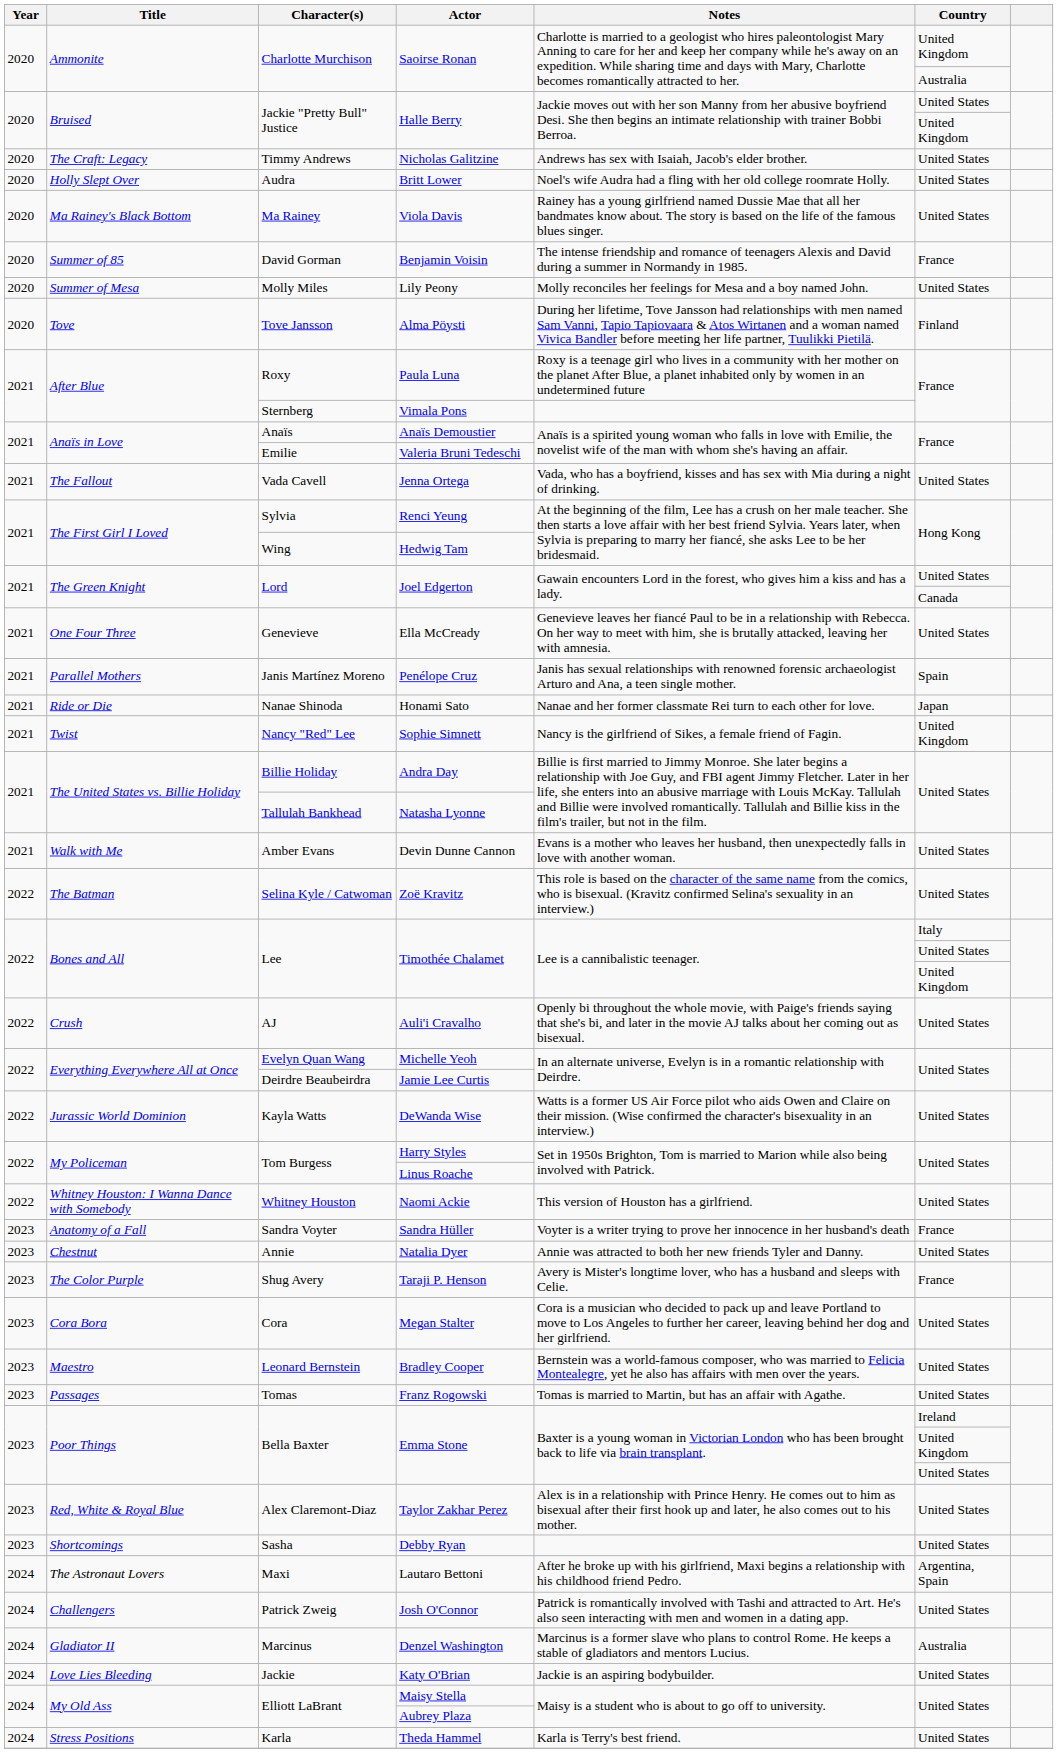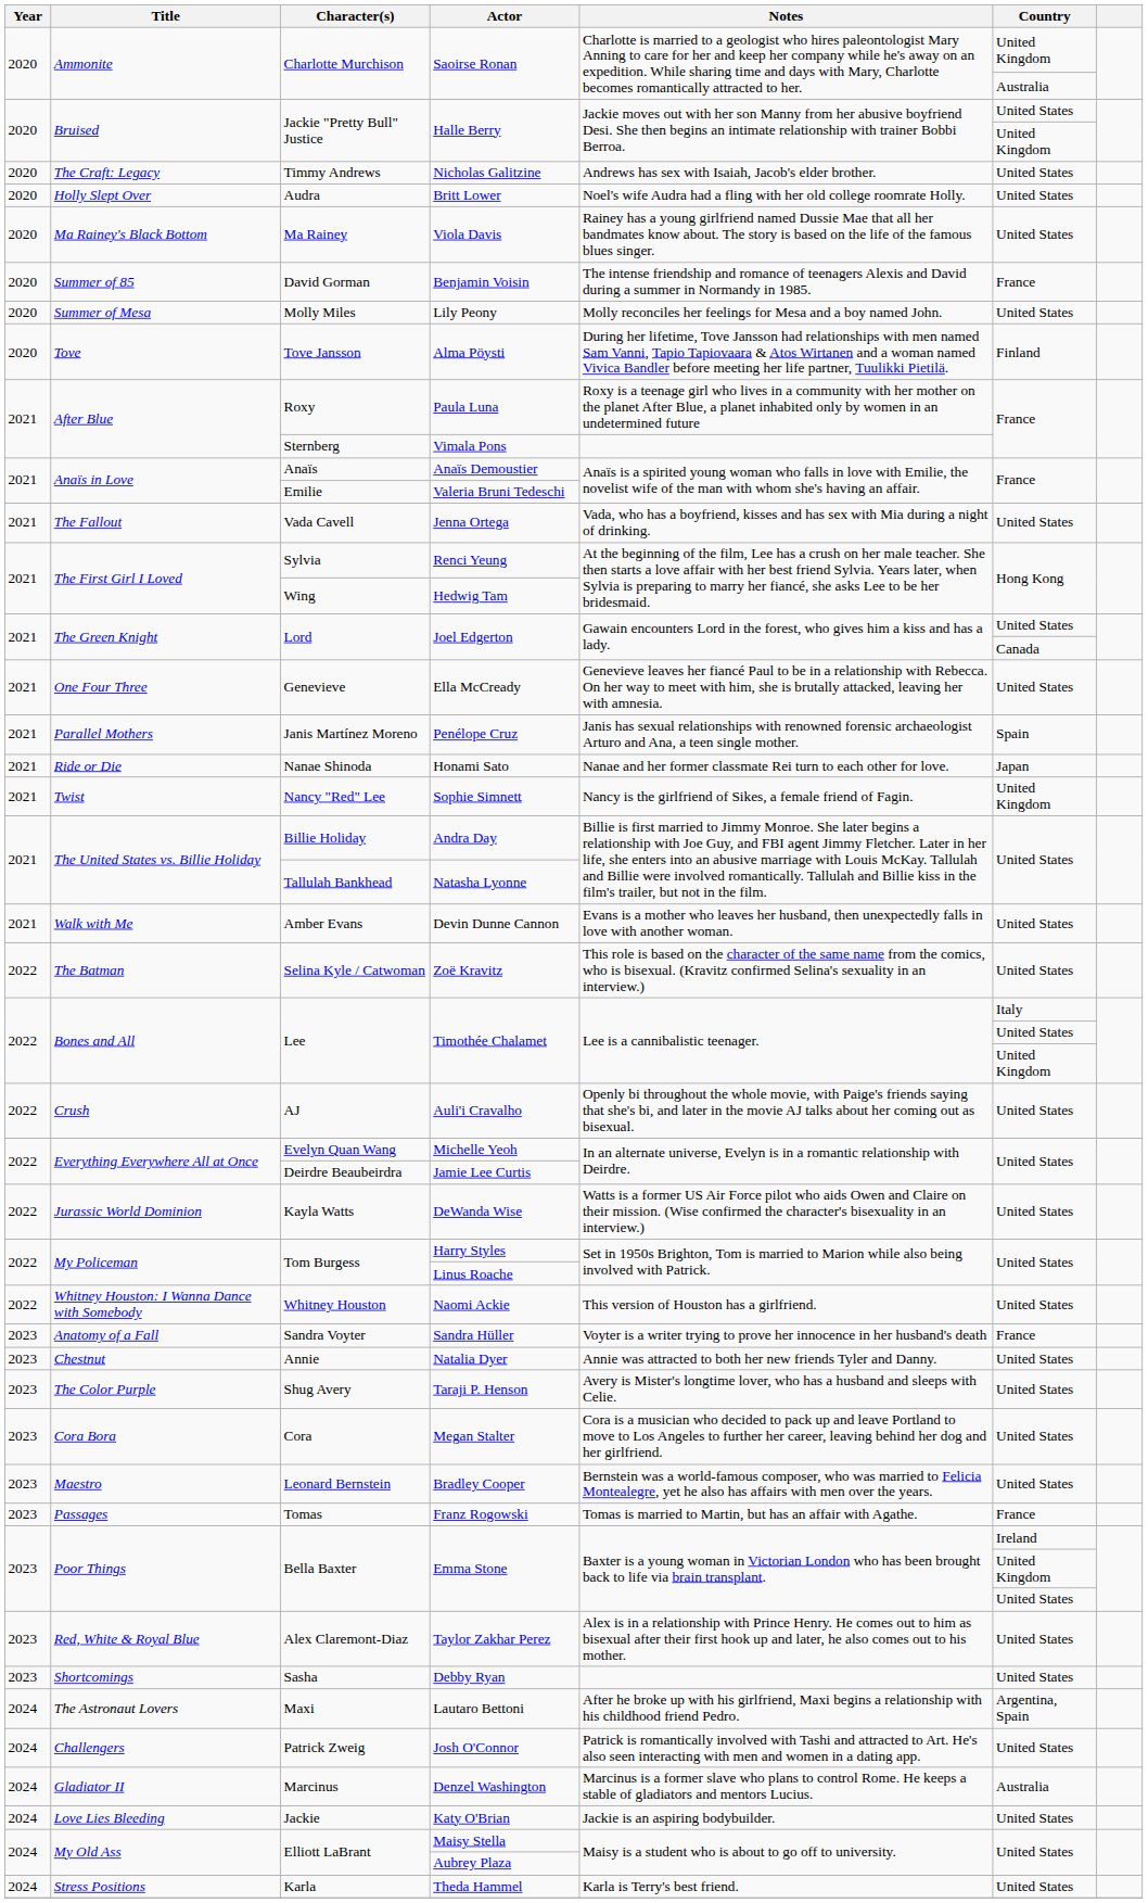 <table class="wikitable sortable" style="width: 100%">
 <tr>
 <th style="width:4%;">Year</th>
 <th style="width:20%;">Title</th>
 <th style="width:13%;">Character(s)</th>
 <th style="width:13%;">Actor</th>
 <th style="width:36%;">Notes</th>
 <th style="width:9%;">Country</th>
 <th style="width:4%;" class="unsortable"></th>
 </tr>
 <tr>
 <td rowspan="2">2020</td>
 <td rowspan="2"><em><a href='#'>Ammonite</a></em></td>
 <td rowspan="2"><a href='#'>Charlotte Murchison</a></td>
 <td rowspan="2"><a href='#'>Saoirse Ronan</a></td>
 <td rowspan="2">Charlotte is married to a geologist who hires paleontologist Mary Anning to care for her and keep her company while he's away on an expedition. While sharing time and days with Mary, Charlotte becomes romantically attracted to her.</td>
 <td>United Kingdom</td>
 <td rowspan="2"></td>
 </tr>
 <tr>
 <td>Australia</td>
 </tr>
 <tr>
 <td rowspan="2">2020</td>
 <td rowspan="2"><em><a href='#'>Bruised</a></em></td>
 <td rowspan="2">Jackie "Pretty Bull" Justice</td>
 <td rowspan="2"><a href='#'>Halle Berry</a></td>
 <td rowspan="2">Jackie moves out with her son Manny from her abusive boyfriend Desi. She then begins an intimate relationship with trainer Bobbi Berroa.</td>
 <td>United States</td>
 <td rowspan="2"></td>
 </tr>
 <tr>
 <td>United Kingdom</td>
 </tr>
 <tr>
 <td>2020</td>
 <td><em><a href='#'>The Craft: Legacy</a></em></td>
 <td>Timmy Andrews</td>
 <td><a href='#'>Nicholas Galitzine</a></td>
 <td>Andrews has sex with Isaiah, Jacob's elder brother.</td>
 <td>United States</td>
 <td></td>
 </tr>
 <tr>
 <td>2020</td>
 <td><em><a href='#'>Holly Slept Over</a></em></td>
 <td>Audra</td>
 <td><a href='#'>Britt Lower</a></td>
 <td>Noel's wife Audra had a fling with her old college roomrate Holly.</td>
 <td>United States</td>
 <td></td>
 </tr>
 <tr>
 <td>2020</td>
 <td><em><a href='#'>Ma Rainey's Black Bottom</a></em></td>
 <td><a href='#'>Ma Rainey</a></td>
 <td><a href='#'>Viola Davis</a></td>
 <td>Rainey has a young girlfriend named Dussie Mae that all her bandmates know about. The story is based on the life of the famous blues singer.</td>
 <td>United States</td>
 <td></td>
 </tr>
 <tr>
 <td>2020</td>
 <td><em><a href='#'>Summer of 85</a></em></td>
 <td>David Gorman</td>
 <td><a href='#'>Benjamin Voisin</a></td>
 <td>The intense friendship and romance of teenagers Alexis and David during a summer in Normandy in 1985.</td>
 <td>France</td>
 <td></td>
 </tr>
 <tr>
 <td>2020</td>
 <td><em><a href='#'>Summer of Mesa</a></em></td>
 <td>Molly Miles</td>
 <td>Lily Peony</td>
 <td>Molly reconciles her feelings for Mesa and a boy named John.</td>
 <td>United States</td>
 <td></td>
 </tr>
 <tr>
 <td>2020</td>
 <td><em><a href='#'>Tove</a></em></td>
 <td><a href='#'>Tove Jansson</a></td>
 <td><a href='#'>Alma Pöysti</a></td>
 <td>During her lifetime, Tove Jansson had relationships with men named <a href='#'>Sam Vanni</a>, <a href='#'>Tapio Tapiovaara</a> & <a href='#'>Atos Wirtanen</a> and a woman named <a href='#'>Vivica Bandler</a> before meeting her life partner, <a href='#'>Tuulikki Pietilä</a>.</td>
 <td>Finland</td>
 <td></td>
 </tr>
 <tr>
 <td rowspan="2">2021</td>
 <td rowspan="2"><em><a href='#'>After Blue</a></em></td>
 <td>Roxy</td>
 <td><a href='#'>Paula Luna</a></td>
 <td>Roxy is a teenage girl who lives in a community with her mother on the planet After Blue, a planet inhabited only by women in an undetermined future</td>
 <td rowspan="2">France</td>
 <td rowspan="2"></td>
 </tr>
 <tr>
 <td>Sternberg</td>
 <td><a href='#'>Vimala Pons</a></td>
 </tr>
 <tr>
 <td rowspan="2">2021</td>
 <td rowspan="2"><em><a href='#'>Anaïs in Love</a></em></td>
 <td>Anaïs</td>
 <td><a href='#'>Anaïs Demoustier</a></td>
 <td rowspan="2">Anaïs is a spirited young woman who falls in love with Emilie, the novelist wife of the man with whom she's having an affair.</td>
 <td rowspan="2">France</td>
 <td rowspan="2"></td>
 </tr>
 <tr>
 <td>Emilie</td>
 <td><a href='#'>Valeria Bruni Tedeschi</a></td>
 </tr>
 <tr>
 <td>2021</td>
 <td><em><a href='#'>The Fallout</a></em></td>
 <td>Vada Cavell</td>
 <td><a href='#'>Jenna Ortega</a></td>
 <td>Vada, who has a boyfriend, kisses and has sex with Mia during a night of drinking.</td>
 <td>United States</td>
 <td></td>
 </tr>
 <tr>
 <td rowspan="2">2021</td>
 <td rowspan="2"><em><a href='#'>The First Girl I Loved</a></em></td>
 <td>Sylvia</td>
 <td><a href='#'>Renci Yeung</a></td>
 <td rowspan="2">At the beginning of the film, Lee has a crush on her male teacher. She then starts a love affair with her best friend Sylvia. Years later, when Sylvia is preparing to marry her fiancé, she asks Lee to be her bridesmaid.</td>
 <td rowspan="2">Hong Kong</td>
 <td rowspan="2"></td>
 </tr>
 <tr>
 <td>Wing</td>
 <td><a href='#'>Hedwig Tam</a></td>
 </tr>
 <tr>
 <td rowspan="2">2021</td>
 <td rowspan="2"><em><a href='#'>The Green Knight</a></em></td>
 <td rowspan="2"><a href='#'>Lord</a></td>
 <td rowspan="2"><a href='#'>Joel Edgerton</a></td>
 <td rowspan="2">Gawain encounters Lord in the forest, who gives him a kiss and has a lady.</td>
 <td>United States</td>
 <td rowspan="2"></td>
 </tr>
 <tr>
 <td>Canada</td>
 </tr>
 <tr>
 <td>2021</td>
 <td><em><a href='#'>One Four Three</a></em></td>
 <td>Genevieve</td>
 <td>Ella McCready</td>
 <td>Genevieve leaves her fiancé Paul to be in a relationship with Rebecca. On her way to meet with him, she is brutally attacked, leaving her with amnesia.</td>
 <td>United States</td>
 <td></td>
 </tr>
 <tr>
 <td>2021</td>
 <td><em><a href='#'>Parallel Mothers</a></em></td>
 <td>Janis Martínez Moreno</td>
 <td><a href='#'>Penélope Cruz</a></td>
 <td>Janis has sexual relationships with renowned forensic archaeologist Arturo and Ana, a teen single mother.</td>
 <td>Spain</td>
 <td></td>
 </tr>
 <tr>
 <td>2021</td>
 <td><em><a href='#'>Ride or Die</a></em></td>
 <td>Nanae Shinoda</td>
 <td>Honami Sato</td>
 <td>Nanae and her former classmate Rei turn to each other for love.</td>
 <td>Japan</td>
 <td></td>
 </tr>
 <tr>
 <td>2021</td>
 <td><em><a href='#'>Twist</a></em></td>
 <td><a href='#'>Nancy "Red" Lee</a></td>
 <td><a href='#'>Sophie Simnett</a></td>
 <td>Nancy is the girlfriend of Sikes, a female friend of Fagin.</td>
 <td>United Kingdom</td>
 <td></td>
 </tr>
 <tr>
 <td rowspan="2">2021</td>
 <td rowspan="2"><em><a href='#'>The United States vs. Billie Holiday</a></em></td>
 <td><a href='#'>Billie Holiday</a></td>
 <td><a href='#'>Andra Day</a></td>
 <td rowspan="2">Billie is first married to Jimmy Monroe. She later begins a relationship with Joe Guy, and FBI agent Jimmy Fletcher. Later in her life, she enters into an abusive marriage with Louis McKay.  Tallulah and Billie were involved romantically.  Tallulah and Billie kiss in the film's trailer, but not in the film.</td>
 <td rowspan="2">United States</td>
 <td rowspan="2"></td>
 </tr>
 <tr>
 <td><a href='#'>Tallulah Bankhead</a></td>
 <td><a href='#'>Natasha Lyonne</a></td>
 </tr>
 <tr>
 <td>2021</td>
 <td><em><a href='#'>Walk with Me</a></em></td>
 <td>Amber Evans</td>
 <td>Devin Dunne Cannon</td>
 <td>Evans is a mother who leaves her husband, then unexpectedly falls in love with another woman.</td>
 <td>United States</td>
 <td></td>
 </tr>
 <tr>
 <td>2022</td>
 <td><em><a href='#'>The Batman</a></em></td>
 <td><a href='#'>Selina Kyle / Catwoman</a></td>
 <td><a href='#'>Zoë Kravitz</a></td>
 <td>This role is based on the <a href='#'>character of the same name</a> from the comics, who is bisexual. (Kravitz confirmed Selina's sexuality in an interview.)</td>
 <td>United States</td>
 <td></td>
 </tr>
 <tr>
 <td rowspan="3">2022</td>
 <td rowspan="3"><em><a href='#'>Bones and All</a></em></td>
 <td rowspan="3">Lee</td>
 <td rowspan="3"><a href='#'>Timothée Chalamet</a></td>
 <td rowspan="3">Lee is a cannibalistic teenager.</td>
 <td>Italy</td>
 <td rowspan="3"></td>
 </tr>
 <tr>
 <td>United States</td>
 </tr>
 <tr>
 <td>United Kingdom</td>
 </tr>
 <tr>
 <td>2022</td>
 <td><em><a href='#'>Crush</a></em></td>
 <td>AJ</td>
 <td><a href='#'>Auli'i Cravalho</a></td>
 <td>Openly bi throughout the whole movie, with Paige's friends saying that she's bi, and later in the movie AJ talks about her coming out as bisexual.</td>
 <td>United States</td>
 <td></td>
 </tr>
 <tr>
 <td rowspan="2">2022</td>
 <td rowspan="2"><em><a href='#'>Everything Everywhere All at Once</a></em></td>
 <td><a href='#'>Evelyn Quan Wang</a></td>
 <td><a href='#'>Michelle Yeoh</a></td>
 <td rowspan="2">In an alternate universe, Evelyn is in a romantic relationship with Deirdre.</td>
 <td rowspan="2">United States</td>
 <td rowspan="2"></td>
 </tr>
 <tr>
 <td>Deirdre Beaubeirdra</td>
 <td><a href='#'>Jamie Lee Curtis</a></td>
 </tr>
 <tr>
 <td>2022</td>
 <td><em><a href='#'>Jurassic World Dominion</a></em></td>
 <td>Kayla Watts</td>
 <td><a href='#'>DeWanda Wise</a></td>
 <td>Watts is a former US Air Force pilot who aids Owen and Claire on their mission. (Wise confirmed the character's bisexuality in an interview.)</td>
 <td>United States</td>
 <td></td>
 </tr>
 <tr>
 <td rowspan="2">2022</td>
 <td rowspan="2"><em><a href='#'>My Policeman</a></em></td>
 <td rowspan="2">Tom Burgess</td>
 <td><a href='#'>Harry Styles</a></td>
 <td rowspan="2">Set in 1950s Brighton, Tom is married to Marion while also being involved with Patrick.</td>
 <td rowspan="2">United States</td>
 <td rowspan="2"></td>
 </tr>
 <tr>
 <td><a href='#'>Linus Roache</a></td>
 </tr>
 <tr>
 <td>2022</td>
 <td><em><a href='#'>Whitney Houston: I Wanna Dance with Somebody</a></em></td>
 <td><a href='#'>Whitney Houston</a></td>
 <td><a href='#'>Naomi Ackie</a></td>
 <td>This version of Houston has a girlfriend.</td>
 <td>United States</td>
 <td></td>
 </tr>
 <tr>
 <td>2023</td>
 <td><em><a href='#'>Anatomy of a Fall</a></em></td>
 <td>Sandra Voyter</td>
 <td><a href='#'>Sandra Hüller</a></td>
 <td>Voyter is a writer trying to prove her innocence in her husband's death</td>
 <td>France</td>
 <td></td>
 </tr>
 <tr>
 <td>2023</td>
 <td><em><a href='#'>Chestnut</a></em></td>
 <td>Annie</td>
 <td><a href='#'>Natalia Dyer</a></td>
 <td>Annie was attracted to both her new friends Tyler and Danny.</td>
 <td>United States</td>
 <td></td>
 </tr>
 <tr>
 <td>2023</td>
 <td><em><a href='#'>The Color Purple</a></em></td>
 <td>Shug Avery</td>
 <td><a href='#'>Taraji P. Henson</a></td>
 <td>Avery is Mister's longtime lover, who has a husband and sleeps with Celie.</td>
-<td>France</td>
+<td>United States</td>
 <td></td>
 </tr>
 <tr>
 <td>2023</td>
 <td><em><a href='#'>Cora Bora</a></em></td>
 <td>Cora</td>
 <td><a href='#'>Megan Stalter</a></td>
 <td>Cora is a musician who decided to pack up and leave Portland to move to Los Angeles to further her career, leaving behind her dog and her girlfriend.</td>
 <td>United States</td>
 <td></td>
 </tr>
 <tr>
 <td>2023</td>
 <td><em><a href='#'>Maestro</a></em></td>
 <td><a href='#'>Leonard Bernstein</a></td>
 <td><a href='#'>Bradley Cooper</a></td>
 <td>Bernstein was a world-famous composer, who was married to <a href='#'>Felicia Montealegre</a>, yet he also has affairs with men over the years.</td>
 <td>United States</td>
 <td></td>
 </tr>
 <tr>
 <td>2023</td>
 <td><em><a href='#'>Passages</a></em></td>
 <td>Tomas</td>
 <td><a href='#'>Franz Rogowski</a></td>
 <td>Tomas is married to Martin, but has an affair with Agathe.</td>
-<td>United States</td>
+<td>France</td>
 <td></td>
 </tr>
 <tr>
 <td rowspan="3">2023</td>
 <td rowspan="3"><em><a href='#'>Poor Things</a></em></td>
 <td rowspan="3">Bella Baxter</td>
 <td rowspan="3"><a href='#'>Emma Stone</a></td>
 <td rowspan="3">Baxter is a young woman in <a href='#'>Victorian London</a> who has been brought back to life via <a href='#'>brain transplant</a>.</td>
 <td>Ireland</td>
 <td rowspan="3"></td>
 </tr>
 <tr>
 <td>United Kingdom</td>
 </tr>
 <tr>
 <td>United States</td>
 </tr>
 <tr>
 <td>2023</td>
 <td><em><a href='#'>Red, White & Royal Blue</a></em></td>
 <td>Alex Claremont-Diaz</td>
 <td><a href='#'>Taylor Zakhar Perez</a></td>
 <td>Alex is in a relationship with Prince Henry. He comes out to him as bisexual after their first hook up and later, he also comes out to his mother.</td>
 <td>United States</td>
 <td></td>
 </tr>
 <tr>
 <td>2023</td>
 <td><em><a href='#'>Shortcomings</a></em></td>
 <td>Sasha</td>
 <td><a href='#'>Debby Ryan</a></td>
 <td></td>
 <td>United States</td>
 <td></td>
 </tr>
 <tr>
 <td>2024</td>
 <td><em>The Astronaut Lovers</em></td>
 <td>Maxi</td>
 <td>Lautaro Bettoni</td>
 <td>After he broke up with his girlfriend, Maxi begins a relationship with his childhood friend Pedro.</td>
 <td>Argentina, Spain</td>
 <td></td>
 </tr>
 <tr>
 <td>2024</td>
 <td><em><a href='#'>Challengers</a></em></td>
 <td>Patrick Zweig</td>
 <td><a href='#'>Josh O'Connor</a></td>
 <td>Patrick is romantically involved with Tashi and attracted to Art. He's also seen interacting with men and women in a dating app.</td>
 <td>United States</td>
 <td></td>
 </tr>
 <tr>
 <td>2024</td>
 <td><em><a href='#'>Gladiator II</a></em></td>
 <td>Marcinus</td>
 <td><a href='#'>Denzel Washington</a></td>
 <td>Marcinus is a former slave who plans to control Rome. He keeps a stable of gladiators and mentors Lucius.</td>
 <td>Australia</td>
 <td></td>
 </tr>
 <tr>
 <td>2024</td>
 <td><em><a href='#'>Love Lies Bleeding</a></em></td>
 <td>Jackie</td>
 <td><a href='#'>Katy O'Brian</a></td>
 <td>Jackie is an aspiring bodybuilder.</td>
 <td>United States</td>
 <td></td>
 </tr>
 <tr>
 <td rowspan="2">2024</td>
 <td rowspan="2"><em><a href='#'>My Old Ass</a></em></td>
 <td rowspan="2">Elliott LaBrant</td>
 <td><a href='#'>Maisy Stella</a></td>
 <td rowspan="2">Maisy is a student who is about to go off to university.</td>
 <td rowspan="2">United States</td>
 <td rowspan="2"></td>
 </tr>
 <tr>
 <td><a href='#'>Aubrey Plaza</a></td>
 </tr>
 <tr>
 <td>2024</td>
 <td><em><a href='#'>Stress Positions</a></em></td>
 <td>Karla</td>
 <td><a href='#'>Theda Hammel</a></td>
 <td>Karla is Terry's best friend.</td>
 <td>United States</td>
 <td></td>
 </tr>
 <tr>
 </tr>
 </table>
